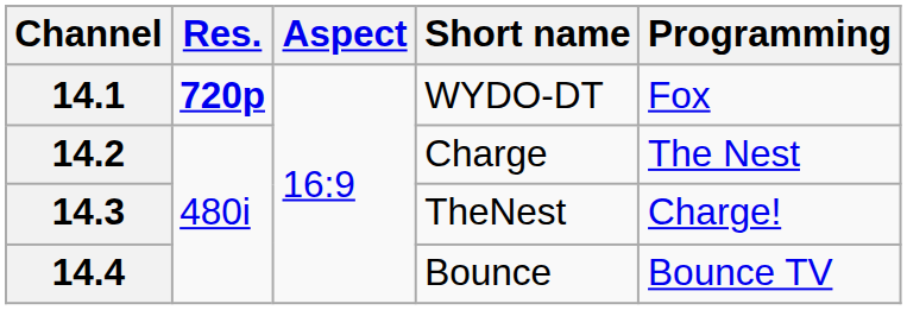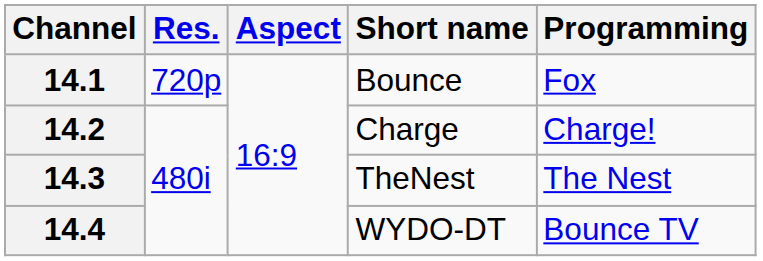 <table class="wikitable">
 <tr>
 <th>Channel</th>
 <th><a href='#'>Res.</a></th>
 <th><a href='#'>Aspect</a></th>
 <th>Short name</th>
 <th>Programming</th>
 </tr>
 <tr>
 <th scope = "row">14.1</th>
-<td><strong><a href='#'>720p</a></strong></td>
+<td><a href='#'>720p</a></td>
 <td rowspan="4"><a href='#'>16:9</a></td>
-<td>WYDO-DT</td>
+<td>Bounce</td>
 <td><a href='#'>Fox</a></td>
 </tr>
 <tr>
 <th scope = "row">14.2</th>
 <td rowspan="3"><a href='#'>480i</a></td>
 <td>Charge</td>
-<td><a href='#'>The Nest</a></td>
+<td><a href='#'>Charge!</a></td>
 </tr>
 <tr>
 <th scope = "row">14.3</th>
 <td>TheNest</td>
-<td><a href='#'>Charge!</a></td>
+<td><a href='#'>The Nest</a></td>
 </tr>
 <tr>
 <th scope = "row">14.4</th>
-<td>Bounce</td>
+<td>WYDO-DT</td>
 <td><a href='#'>Bounce TV</a></td>
 </tr>
 </table>
